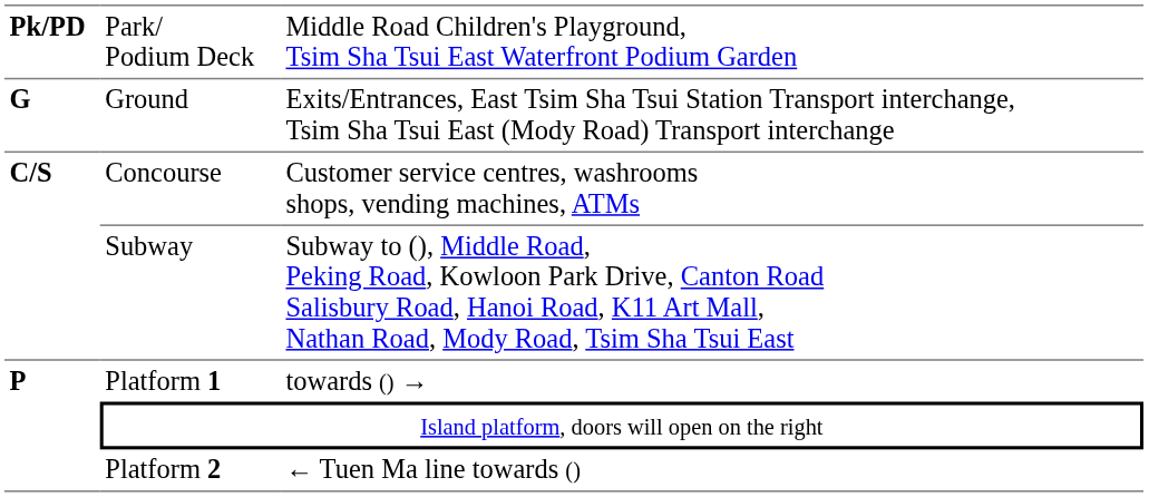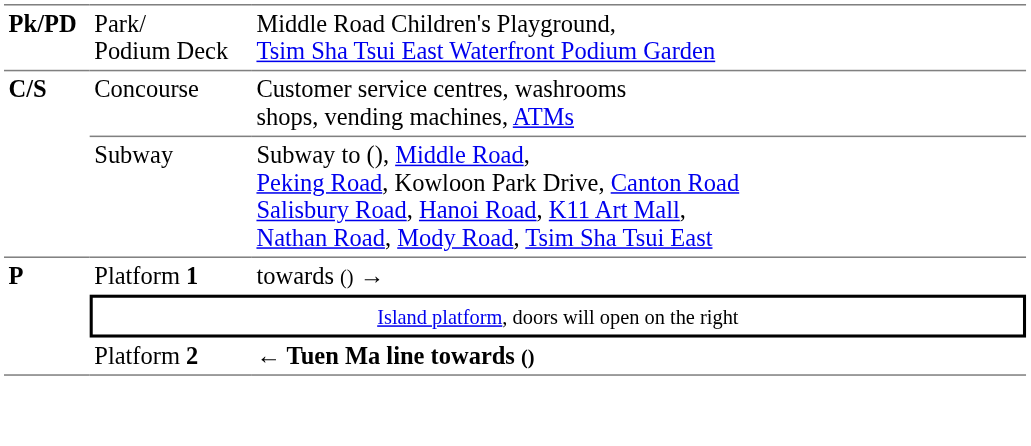 <table border=0 cellspacing=0 cellpadding=3>
 <tr>
 <td valign=top style="border-bottom:solid 1px gray; border-top:solid 1px gray; width:50px;"><strong>Pk/PD</strong></td>
 <td valign=top style="border-top:solid 1px gray; border-bottom:solid 1px gray; width:100px;">Park/<br>Podium Deck</td>
 <td valign=top style="border-top:solid 1px gray; border-bottom:solid 1px gray; width:500px;">Middle Road Children's Playground,<br><a href='#'>Tsim Sha Tsui East Waterfront Podium Garden</a></td>
-</tr>
-<tr>
-<td style="border-bottom:solid 1px gray; vertical-align:top;"><strong>G</strong></td>
-<td style="border-bottom:solid 1px gray; vertical-align:top;">Ground</td>
-<td style="border-bottom:solid 1px gray; vertical-align:top;">Exits/Entrances, East Tsim Sha Tsui Station Transport interchange, <br>Tsim Sha Tsui East (Mody Road) Transport interchange</td>
 </tr>
 <tr>
 <td rowspan=2 style="border-bottom:solid 1px gray;vertical-align:top;"><strong>C/S</strong></td>
 <td style="border-bottom:solid 1px gray;vertical-align:top;">Concourse</td>
 <td style="border-bottom:solid 1px gray;">Customer service centres, washrooms<br>shops, vending machines, <a href='#'>ATMs</a></td>
 </tr>
 <tr>
 <td style="border-bottom:solid 1px gray;vertical-align:top;">Subway</td>
 <td style="border-bottom:solid 1px gray;">Subway to  (), <a href='#'>Middle Road</a>,<br><a href='#'>Peking Road</a>, Kowloon Park Drive, <a href='#'>Canton Road</a><br><a href='#'>Salisbury Road</a>, <a href='#'>Hanoi Road</a>, <a href='#'>K11 Art Mall</a>,<br><a href='#'>Nathan Road</a>, <a href='#'>Mody Road</a>, <a href='#'>Tsim Sha Tsui East</a></td>
 </tr>
 <tr>
 <td rowspan=3 valign=top style="border-bottom:solid 1px gray;"><strong>P</strong></td>
 <td>Platform <span><strong>1</strong></span></td>
 <td>  towards  <small>()</small> →</td>
 </tr>
 <tr>
 <td style="border-top:solid 2px black;border-right:solid 2px black;border-left:solid 2px black;border-bottom:solid 2px black;text-align:center;" colspan=2><small><a href='#'>Island platform</a>, doors will open on the right</small></td>
 </tr>
 <tr>
 <td style="border-bottom:solid 1px gray;">Platform <span><strong>2</strong></span></td>
-<td style="border-bottom:solid 1px gray;">←  Tuen Ma line towards  <small>()</small></td>
+<td style="border-bottom:solid 1px gray;"><strong>←  Tuen Ma line towards  <small>()</small></strong></td>
 </tr>
 </table>
